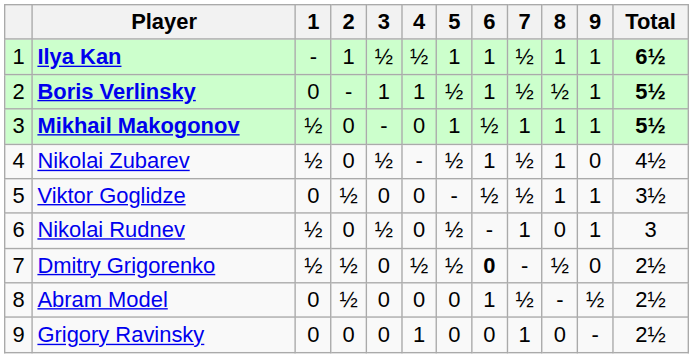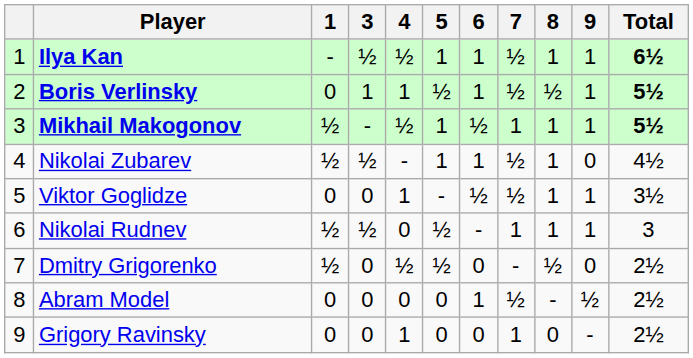 <table class="wikitable" border="1" width="500px">
 <tr>
 <th></th>
 <th>Player</th>
 <th>1</th>
-<th>2</th>
 <th>3</th>
 <th>4</th>
 <th>5</th>
 <th>6</th>
 <th>7</th>
 <th>8</th>
 <th>9</th>
 <th>Total</th>
 </tr>
 <tr align="center" style="background:#ccffcc;">
 <td>1</td>
 <td align="left"> <strong><a href='#'>Ilya Kan</a></strong></td>
 <td>-</td>
-<td>1</td>
 <td>½</td>
 <td>½</td>
 <td>1</td>
 <td>1</td>
 <td>½</td>
 <td>1</td>
 <td>1</td>
 <td align="center"><strong>6½</strong></td>
 </tr>
 <tr align="center" style="background:#ccffcc;">
 <td>2</td>
 <td align="left"> <strong><a href='#'>Boris Verlinsky</a></strong></td>
 <td>0</td>
-<td>-</td>
 <td>1</td>
 <td>1</td>
 <td>½</td>
 <td>1</td>
 <td>½</td>
 <td>½</td>
 <td>1</td>
 <td align="center"><strong>5½</strong></td>
 </tr>
 <tr align="center" style="background:#ccffcc;">
 <td>3</td>
 <td align="left"> <strong><a href='#'>Mikhail Makogonov</a></strong></td>
 <td>½</td>
-<td>0</td>
 <td>-</td>
-<td>0</td>
+<td>½</td>
 <td>1</td>
 <td>½</td>
 <td>1</td>
 <td>1</td>
 <td>1</td>
 <td align="center"><strong>5½</strong></td>
 </tr>
 <tr align="center">
 <td>4</td>
 <td align="left"> <a href='#'>Nikolai Zubarev</a></td>
 <td>½</td>
-<td>0</td>
 <td>½</td>
 <td>-</td>
-<td>½</td>
+<td>1</td>
 <td>1</td>
 <td>½</td>
 <td>1</td>
 <td>0</td>
 <td align="center">4½</td>
 </tr>
 <tr align="center">
 <td>5</td>
 <td align="left"> <a href='#'>Viktor Goglidze</a></td>
 <td>0</td>
-<td>½</td>
 <td>0</td>
-<td>0</td>
+<td>1</td>
 <td>-</td>
 <td>½</td>
 <td>½</td>
 <td>1</td>
 <td>1</td>
 <td align="center">3½</td>
 </tr>
 <tr align="center">
 <td>6</td>
 <td align="left"> <a href='#'>Nikolai Rudnev</a></td>
 <td>½</td>
-<td>0</td>
 <td>½</td>
 <td>0</td>
 <td>½</td>
 <td>-</td>
 <td>1</td>
-<td>0</td>
+<td>1</td>
 <td>1</td>
 <td align="center">3</td>
 </tr>
 <tr align="center">
 <td>7</td>
 <td align="left"> <a href='#'>Dmitry Grigorenko</a></td>
 <td>½</td>
-<td>½</td>
 <td>0</td>
 <td>½</td>
 <td>½</td>
-<td><strong>0</strong></td>
+<td>0</td>
 <td>-</td>
 <td>½</td>
 <td>0</td>
 <td align="center">2½</td>
 </tr>
 <tr align="center">
 <td>8</td>
 <td align="left"> <a href='#'>Abram Model</a></td>
 <td>0</td>
-<td>½</td>
 <td>0</td>
 <td>0</td>
 <td>0</td>
 <td>1</td>
 <td>½</td>
 <td>-</td>
 <td>½</td>
 <td align="center">2½</td>
 </tr>
 <tr align="center">
 <td>9</td>
 <td align="left"> <a href='#'>Grigory Ravinsky</a></td>
 <td>0</td>
 <td>0</td>
-<td>0</td>
 <td>1</td>
 <td>0</td>
 <td>0</td>
 <td>1</td>
 <td>0</td>
 <td>-</td>
 <td align="center">2½</td>
 </tr>
 </table>
